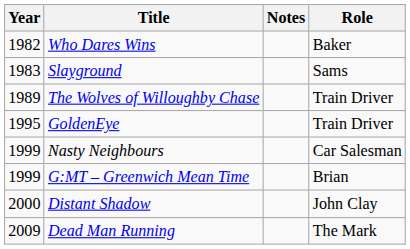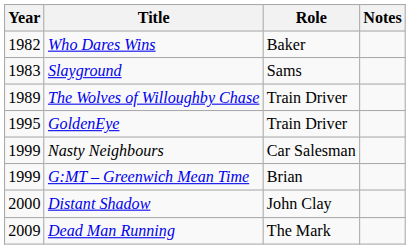 <table class="wikitable" style="font-size: 95%;">
 <tr>
 <th>Year</th>
 <th>Title</th>
+<th>Role</th>
 <th>Notes</th>
-<th>Role</th>
 </tr>
 <tr>
 <td>1982</td>
 <td><em><a href='#'>Who Dares Wins</a></em></td>
+<td>Baker</td>
 <td></td>
-<td>Baker</td>
 </tr>
 <tr>
 <td>1983</td>
 <td><em><a href='#'>Slayground</a></em></td>
+<td>Sams</td>
 <td></td>
-<td>Sams</td>
 </tr>
 <tr>
 <td>1989</td>
 <td><em><a href='#'>The Wolves of Willoughby Chase</a></em></td>
+<td>Train Driver</td>
 <td></td>
-<td>Train Driver</td>
 </tr>
 <tr>
 <td>1995</td>
 <td><em><a href='#'>GoldenEye</a></em></td>
+<td>Train Driver</td>
 <td></td>
-<td>Train Driver</td>
 </tr>
 <tr>
 <td>1999</td>
 <td><em>Nasty Neighbours</em></td>
+<td>Car Salesman</td>
 <td></td>
-<td>Car Salesman</td>
 </tr>
 <tr>
 <td>1999</td>
 <td><em><a href='#'>G:MT – Greenwich Mean Time</a></em></td>
+<td>Brian</td>
 <td></td>
-<td>Brian</td>
 </tr>
 <tr>
 <td>2000</td>
 <td><em><a href='#'>Distant Shadow</a></em></td>
+<td>John Clay</td>
 <td></td>
-<td>John Clay</td>
 </tr>
 <tr>
 <td>2009</td>
 <td><em><a href='#'>Dead Man Running</a></em></td>
+<td>The Mark</td>
 <td></td>
-<td>The Mark</td>
 </tr>
 </table>
